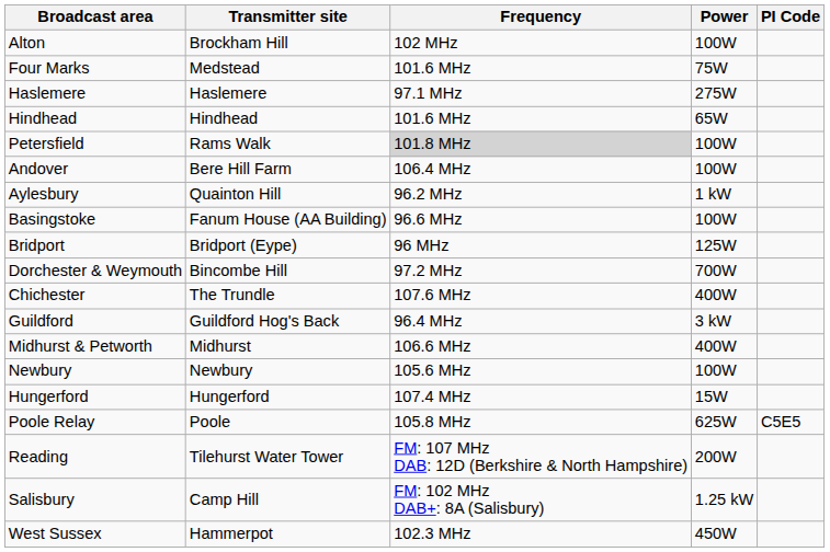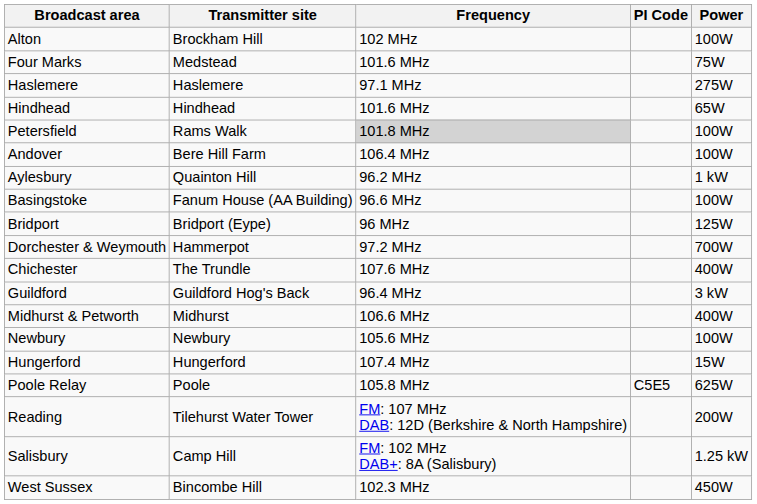 <table class="wikitable">
 <tr>
 <th>Broadcast area</th>
 <th>Transmitter site</th>
 <th>Frequency</th>
+<th>PI Code</th>
 <th>Power</th>
-<th>PI Code</th>
 </tr>
 <tr>
 <td>Alton</td>
 <td>Brockham Hill</td>
 <td>102 MHz</td>
+<td></td>
 <td>100W</td>
-<td></td>
 </tr>
 <tr>
 <td>Four Marks</td>
 <td>Medstead</td>
 <td>101.6 MHz</td>
+<td></td>
 <td>75W</td>
-<td></td>
 </tr>
 <tr>
 <td>Haslemere</td>
 <td>Haslemere</td>
 <td>97.1 MHz</td>
+<td></td>
 <td>275W</td>
-<td></td>
 </tr>
 <tr>
 <td>Hindhead</td>
 <td>Hindhead</td>
 <td>101.6 MHz</td>
+<td></td>
 <td>65W</td>
-<td></td>
 </tr>
 <tr>
 <td>Petersfield</td>
 <td>Rams Walk</td>
 <td style="background: lightgrey;">101.8 MHz</td>
+<td></td>
 <td>100W</td>
-<td></td>
 </tr>
 <tr>
 <td>Andover</td>
 <td>Bere Hill Farm</td>
 <td>106.4 MHz</td>
+<td></td>
 <td>100W</td>
-<td></td>
 </tr>
 <tr>
 <td>Aylesbury</td>
 <td>Quainton Hill</td>
 <td>96.2 MHz</td>
+<td></td>
 <td>1 kW</td>
-<td></td>
 </tr>
 <tr>
 <td>Basingstoke</td>
 <td>Fanum House (AA Building)</td>
 <td>96.6 MHz</td>
+<td></td>
 <td>100W</td>
-<td></td>
 </tr>
 <tr>
 <td>Bridport</td>
 <td>Bridport (Eype)</td>
 <td>96 MHz</td>
+<td></td>
 <td>125W</td>
-<td></td>
 </tr>
 <tr>
 <td>Dorchester & Weymouth</td>
-<td>Bincombe Hill</td>
+<td>Hammerpot</td>
 <td>97.2 MHz</td>
+<td></td>
 <td>700W</td>
-<td></td>
 </tr>
 <tr>
 <td>Chichester</td>
 <td>The Trundle</td>
 <td>107.6 MHz</td>
+<td></td>
 <td>400W</td>
-<td></td>
 </tr>
 <tr>
 <td>Guildford</td>
 <td>Guildford Hog's Back</td>
 <td>96.4 MHz</td>
+<td></td>
 <td>3 kW</td>
-<td></td>
 </tr>
 <tr>
 <td>Midhurst & Petworth</td>
 <td>Midhurst</td>
 <td>106.6 MHz</td>
+<td></td>
 <td>400W</td>
-<td></td>
 </tr>
 <tr>
 <td>Newbury</td>
 <td>Newbury</td>
 <td>105.6 MHz</td>
+<td></td>
 <td>100W</td>
-<td></td>
 </tr>
 <tr>
 <td>Hungerford</td>
 <td>Hungerford</td>
 <td>107.4 MHz</td>
+<td></td>
 <td>15W</td>
-<td></td>
 </tr>
 <tr>
 <td>Poole Relay</td>
 <td>Poole</td>
 <td>105.8 MHz</td>
+<td>C5E5</td>
 <td>625W</td>
-<td>C5E5</td>
 </tr>
 <tr>
 <td>Reading</td>
 <td>Tilehurst Water Tower</td>
 <td><a href='#'>FM</a>: 107 MHz <br><a href='#'>DAB</a>: 12D (Berkshire & North Hampshire)</td>
+<td></td>
 <td>200W</td>
-<td></td>
 </tr>
 <tr>
 <td>Salisbury</td>
 <td>Camp Hill</td>
 <td><a href='#'>FM</a>: 102 MHz<br><a href='#'>DAB+</a>: 8A (Salisbury)</td>
+<td></td>
 <td>1.25 kW</td>
-<td></td>
 </tr>
 <tr>
 <td>West Sussex</td>
-<td>Hammerpot</td>
+<td>Bincombe Hill</td>
 <td>102.3 MHz</td>
+<td></td>
 <td>450W</td>
-<td></td>
 </tr>
 </table>
